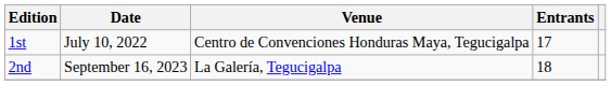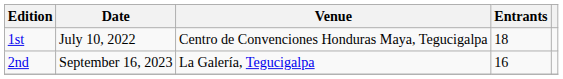 <table class="wikitable defaultcenter col2left col3left" style="font-size: 95%";>
 <tr>
 <th>Edition</th>
 <th>Date</th>
 <th>Venue</th>
 <th>Entrants</th>
 <th></th>
 </tr>
 <tr>
 <td><a href='#'>1st</a></td>
 <td>July 10, 2022</td>
 <td>Centro de Convenciones Honduras Maya, Tegucigalpa</td>
-<td>17</td>
+<td>18</td>
 <td></td>
 </tr>
 <tr>
 <td><a href='#'>2nd</a></td>
 <td>September 16, 2023</td>
 <td>La Galería, <a href='#'>Tegucigalpa</a></td>
-<td>18</td>
+<td>16</td>
 <td></td>
 </tr>
 <tr>
 </tr>
 </table>
